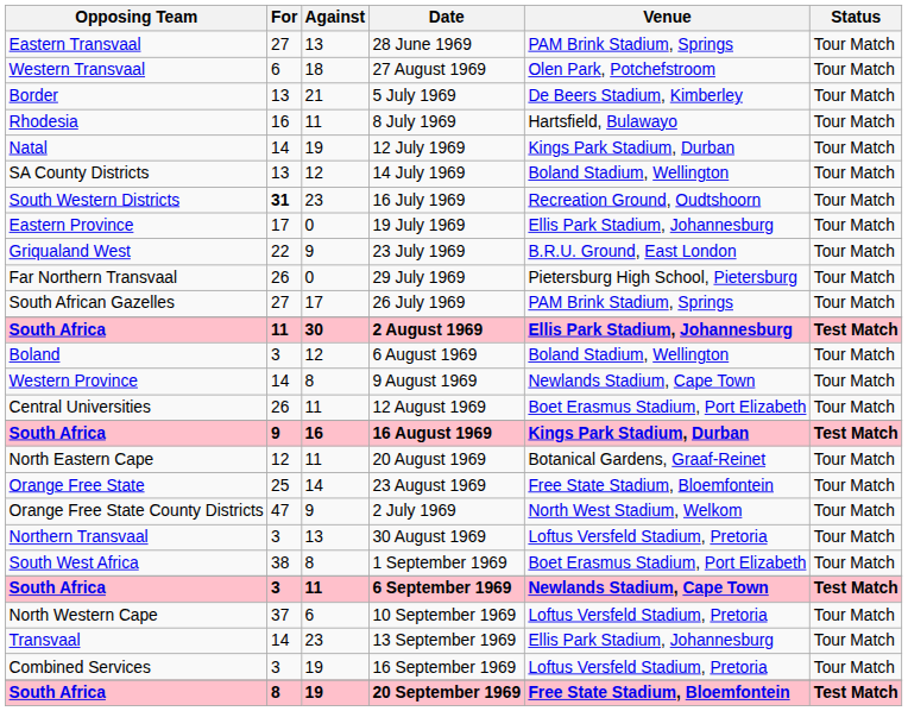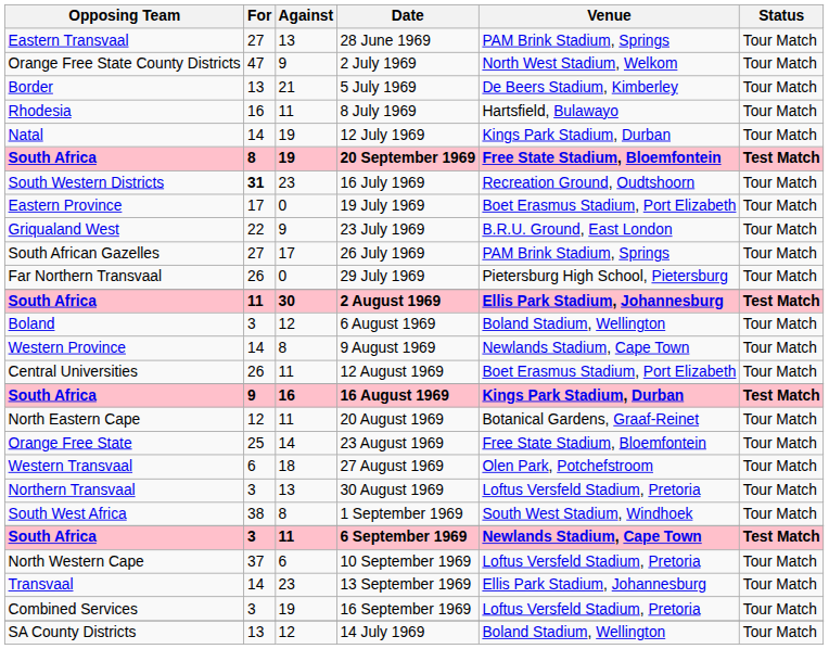 <table class=wikitable>
 <tr>
 <th>Opposing Team</th>
 <th>For</th>
 <th>Against</th>
 <th>Date</th>
 <th>Venue</th>
 <th>Status</th>
 </tr>
 <tr>
 <td><a href='#'>Eastern Transvaal</a></td>
 <td>27</td>
 <td>13</td>
 <td>28 June 1969</td>
 <td><a href='#'>PAM Brink Stadium</a>, <a href='#'>Springs</a></td>
 <td>Tour Match</td>
 </tr>
 <tr>
-<td><a href='#'>Western Transvaal</a></td>
-<td>6</td>
-<td>18</td>
-<td>27 August 1969</td>
-<td><a href='#'>Olen Park</a>, <a href='#'>Potchefstroom</a></td>
+<td>Orange Free State County Districts</td>
+<td>47</td>
+<td>9</td>
+<td>2 July 1969</td>
+<td><a href='#'>North West Stadium</a>, <a href='#'>Welkom</a></td>
 <td>Tour Match</td>
 </tr>
 <tr>
 <td><a href='#'>Border</a></td>
 <td>13</td>
 <td>21</td>
 <td>5 July 1969</td>
 <td><a href='#'>De Beers Stadium</a>, <a href='#'>Kimberley</a></td>
 <td>Tour Match</td>
 </tr>
 <tr>
 <td><a href='#'>Rhodesia</a></td>
 <td>16</td>
 <td>11</td>
 <td>8 July 1969</td>
 <td>Hartsfield, <a href='#'>Bulawayo</a></td>
 <td>Tour Match</td>
 </tr>
 <tr>
 <td><a href='#'>Natal</a></td>
 <td>14</td>
 <td>19</td>
 <td>12 July 1969</td>
 <td><a href='#'>Kings Park Stadium</a>, <a href='#'>Durban</a></td>
 <td>Tour Match</td>
 </tr>
-<tr>
-<td>SA County Districts</td>
-<td>13</td>
-<td>12</td>
-<td>14 July 1969</td>
-<td><a href='#'>Boland Stadium</a>, <a href='#'>Wellington</a></td>
-<td>Tour Match</td>
+<tr bgcolor=pink>
+<td><strong><a href='#'>South Africa</a></strong></td>
+<td><strong>8</strong></td>
+<td><strong>19</strong></td>
+<td><strong>20 September 1969</strong></td>
+<td><strong><a href='#'>Free State Stadium</a>, <a href='#'>Bloemfontein</a></strong></td>
+<td><strong>Test Match</strong></td>
 </tr>
 <tr>
 <td><a href='#'>South Western Districts</a></td>
 <td><strong>31</strong></td>
 <td>23</td>
 <td>16 July 1969</td>
 <td><a href='#'>Recreation Ground</a>, <a href='#'>Oudtshoorn</a></td>
 <td>Tour Match</td>
 </tr>
 <tr>
 <td><a href='#'>Eastern Province</a></td>
 <td>17</td>
 <td>0</td>
 <td>19 July 1969</td>
-<td><a href='#'>Ellis Park Stadium</a>, <a href='#'>Johannesburg</a></td>
+<td><a href='#'>Boet Erasmus Stadium</a>, <a href='#'>Port Elizabeth</a></td>
 <td>Tour Match</td>
 </tr>
 <tr>
 <td><a href='#'>Griqualand West</a></td>
 <td>22</td>
 <td>9</td>
 <td>23 July 1969</td>
 <td><a href='#'>B.R.U. Ground</a>, <a href='#'>East London</a></td>
 <td>Tour Match</td>
 </tr>
 <tr>
+<td>South African Gazelles</td>
+<td>27</td>
+<td>17</td>
+<td>26 July 1969</td>
+<td><a href='#'>PAM Brink Stadium</a>, <a href='#'>Springs</a></td>
+<td>Tour Match</td>
+</tr>
+<tr>
 <td>Far Northern Transvaal</td>
 <td>26</td>
 <td>0</td>
 <td>29 July 1969</td>
 <td>Pietersburg High School, <a href='#'>Pietersburg</a></td>
-<td>Tour Match</td>
-</tr>
-<tr>
-<td>South African Gazelles</td>
-<td>27</td>
-<td>17</td>
-<td>26 July 1969</td>
-<td><a href='#'>PAM Brink Stadium</a>, <a href='#'>Springs</a></td>
 <td>Tour Match</td>
 </tr>
 <tr>
 </tr>
 <tr bgcolor=pink>
 <td><strong><a href='#'>South Africa</a></strong></td>
 <td><strong>11</strong></td>
 <td><strong>30</strong></td>
 <td><strong>2 August 1969</strong></td>
 <td><strong><a href='#'>Ellis Park Stadium</a>, <a href='#'>Johannesburg</a></strong></td>
 <td><strong>Test Match</strong></td>
 </tr>
 <tr>
 <td><a href='#'>Boland</a></td>
 <td>3</td>
 <td>12</td>
 <td>6 August 1969</td>
 <td><a href='#'>Boland Stadium</a>, <a href='#'>Wellington</a></td>
 <td>Tour Match</td>
 </tr>
 <tr>
 <td><a href='#'>Western Province</a></td>
 <td>14</td>
 <td>8</td>
 <td>9 August 1969</td>
 <td><a href='#'>Newlands Stadium</a>, <a href='#'>Cape Town</a></td>
 <td>Tour Match</td>
 </tr>
 <tr>
 <td>Central Universities</td>
 <td>26</td>
 <td>11</td>
 <td>12 August 1969</td>
 <td><a href='#'>Boet Erasmus Stadium</a>, <a href='#'>Port Elizabeth</a></td>
 <td>Tour Match</td>
 </tr>
 <tr>
 </tr>
 <tr bgcolor=pink>
 <td><strong><a href='#'>South Africa</a></strong></td>
 <td><strong>9</strong></td>
 <td><strong>16</strong></td>
 <td><strong>16 August 1969</strong></td>
 <td><strong><a href='#'>Kings Park Stadium</a>, <a href='#'>Durban</a></strong></td>
 <td><strong>Test Match</strong></td>
 </tr>
 <tr>
 <td>North Eastern Cape</td>
 <td>12</td>
 <td>11</td>
 <td>20 August 1969</td>
 <td>Botanical Gardens,  <a href='#'>Graaf-Reinet</a></td>
 <td>Tour Match</td>
 </tr>
 <tr>
 <td><a href='#'>Orange Free State</a></td>
 <td>25</td>
 <td>14</td>
 <td>23 August 1969</td>
 <td><a href='#'>Free State Stadium</a>, <a href='#'>Bloemfontein</a></td>
 <td>Tour Match</td>
 </tr>
 <tr>
-<td>Orange Free State County Districts</td>
-<td>47</td>
-<td>9</td>
-<td>2 July 1969</td>
-<td><a href='#'>North West Stadium</a>, <a href='#'>Welkom</a></td>
+<td><a href='#'>Western Transvaal</a></td>
+<td>6</td>
+<td>18</td>
+<td>27 August 1969</td>
+<td><a href='#'>Olen Park</a>, <a href='#'>Potchefstroom</a></td>
 <td>Tour Match</td>
 </tr>
 <tr>
 <td><a href='#'>Northern Transvaal</a></td>
 <td>3</td>
 <td>13</td>
 <td>30 August 1969</td>
 <td><a href='#'>Loftus Versfeld Stadium</a>, <a href='#'>Pretoria</a></td>
 <td>Tour Match</td>
 </tr>
 <tr>
 <td><a href='#'>South West Africa</a></td>
 <td>38</td>
 <td>8</td>
 <td>1 September 1969</td>
-<td><a href='#'>Boet Erasmus Stadium</a>, <a href='#'>Port Elizabeth</a></td>
+<td><a href='#'>South West Stadium</a>, <a href='#'>Windhoek</a></td>
 <td>Tour Match</td>
 </tr>
 <tr>
 </tr>
 <tr bgcolor=pink>
 <td><strong><a href='#'>South Africa</a></strong></td>
 <td><strong>3</strong></td>
 <td><strong>11</strong></td>
 <td><strong>6 September 1969</strong></td>
 <td><strong><a href='#'>Newlands Stadium</a>, <a href='#'>Cape Town</a></strong></td>
 <td><strong>Test Match</strong></td>
 </tr>
 <tr>
 <td>North Western Cape</td>
 <td>37</td>
 <td>6</td>
 <td>10 September 1969</td>
 <td><a href='#'>Loftus Versfeld Stadium</a>, <a href='#'>Pretoria</a></td>
 <td>Tour Match</td>
 </tr>
 <tr>
 <td><a href='#'>Transvaal</a></td>
 <td>14</td>
 <td>23</td>
 <td>13 September 1969</td>
 <td><a href='#'>Ellis Park Stadium</a>, <a href='#'>Johannesburg</a></td>
 <td>Tour Match</td>
 </tr>
 <tr>
 <td>Combined Services</td>
 <td>3</td>
 <td>19</td>
 <td>16 September 1969</td>
 <td><a href='#'>Loftus Versfeld Stadium</a>, <a href='#'>Pretoria</a></td>
 <td>Tour Match</td>
 </tr>
 <tr>
 </tr>
-<tr bgcolor=pink>
-<td><strong><a href='#'>South Africa</a></strong></td>
-<td><strong>8</strong></td>
-<td><strong>19</strong></td>
-<td><strong>20 September 1969</strong></td>
-<td><strong><a href='#'>Free State Stadium</a>, <a href='#'>Bloemfontein</a></strong></td>
-<td><strong>Test Match</strong></td>
+<tr>
+<td>SA County Districts</td>
+<td>13</td>
+<td>12</td>
+<td>14 July 1969</td>
+<td><a href='#'>Boland Stadium</a>, <a href='#'>Wellington</a></td>
+<td>Tour Match</td>
 </tr>
 </table>
